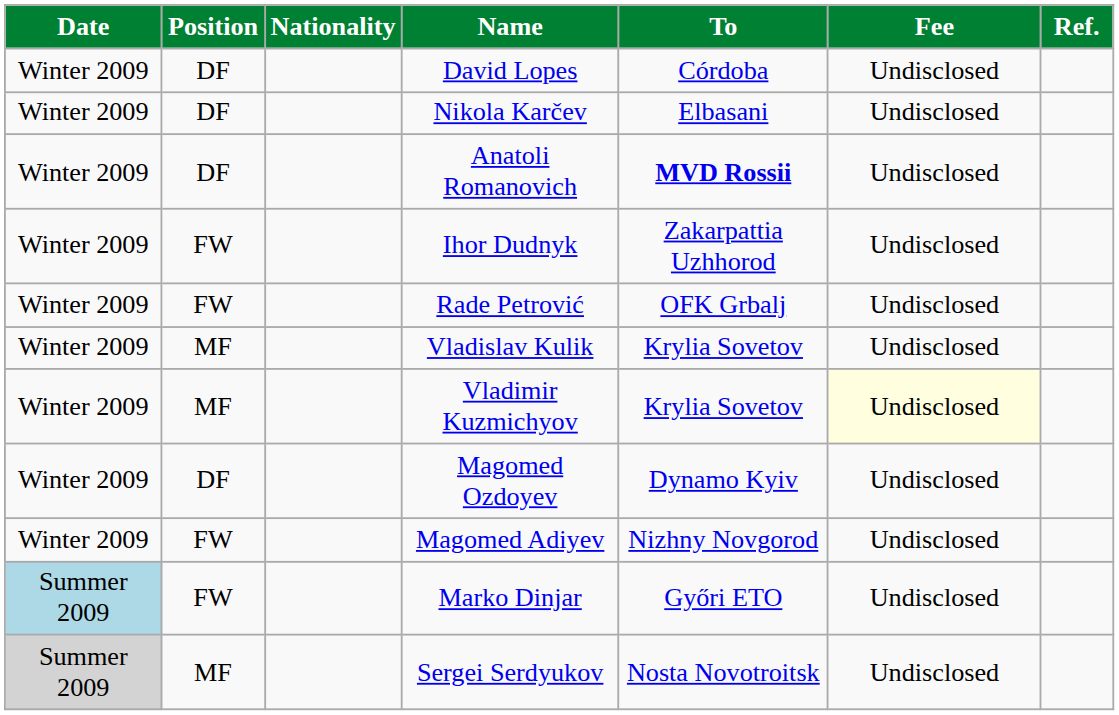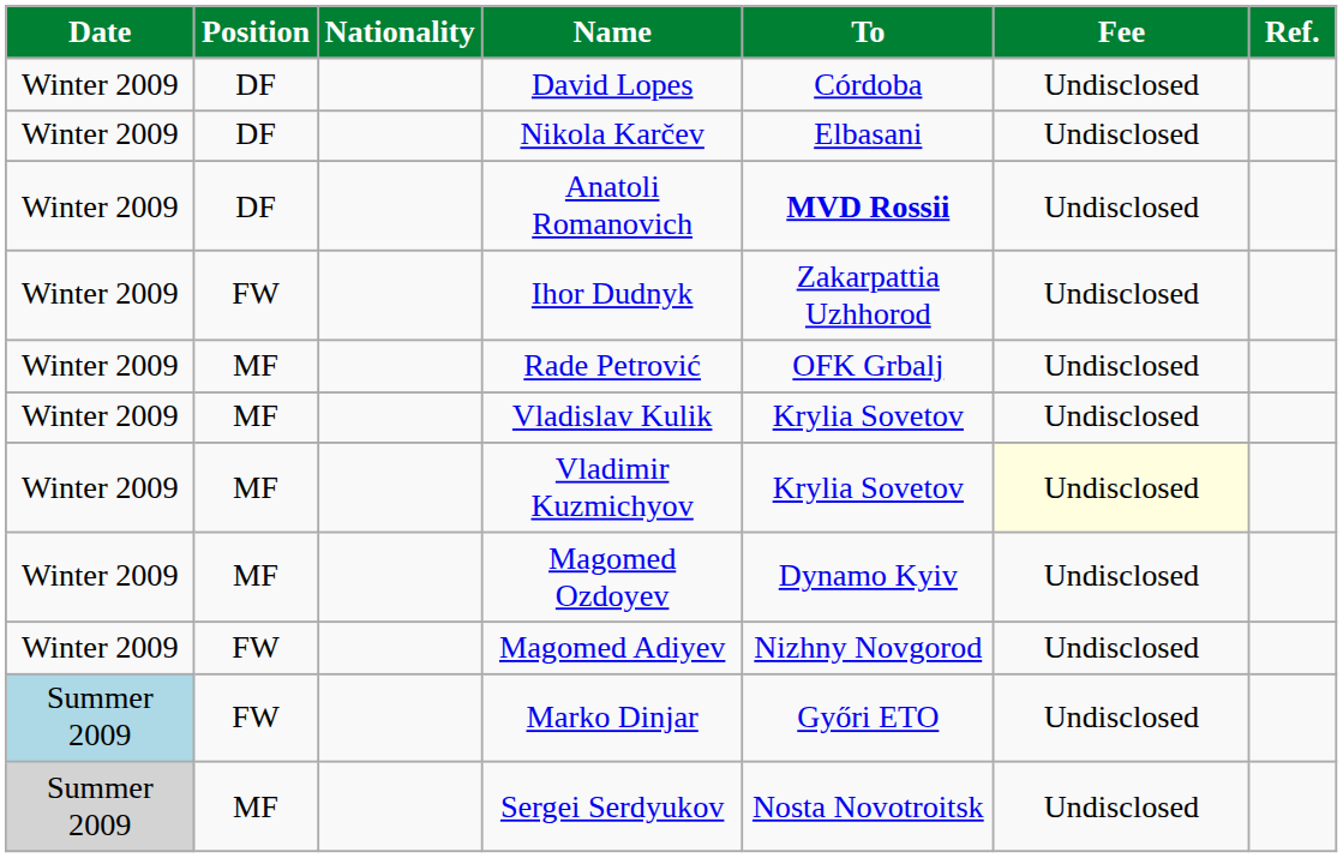 <table class="wikitable"  style="text-align:center; font-size:90%; ">
 <tr>
 <th style="background:#008033; color:white; width:150px;">Date</th>
 <th style="background:#008033; color:white; width:50px;">Position</th>
 <th style="background:#008033; color:white; width:50px;">Nationality</th>
 <th style="background:#008033; color:white; width:200px;">Name</th>
 <th style="background:#008033; color:white; width:200px;">To</th>
 <th style="background:#008033; color:white; width:200px;">Fee</th>
 <th style="background:#008033; color:white; width:50px;">Ref.</th>
 </tr>
 <tr>
 <td>Winter 2009</td>
 <td>DF</td>
 <td></td>
 <td><a href='#'>David Lopes</a></td>
 <td><a href='#'>Córdoba</a></td>
 <td>Undisclosed</td>
 <td></td>
 </tr>
 <tr>
 <td>Winter 2009</td>
 <td>DF</td>
 <td></td>
 <td><a href='#'>Nikola Karčev</a></td>
 <td><a href='#'>Elbasani</a></td>
 <td>Undisclosed</td>
 <td></td>
 </tr>
 <tr>
 <td>Winter 2009</td>
 <td>DF</td>
 <td></td>
 <td><a href='#'>Anatoli Romanovich</a></td>
 <td><strong><a href='#'>MVD Rossii</a></strong></td>
 <td>Undisclosed</td>
 <td></td>
 </tr>
 <tr>
 <td>Winter 2009</td>
 <td>FW</td>
 <td></td>
 <td><a href='#'>Ihor Dudnyk</a></td>
 <td><a href='#'>Zakarpattia Uzhhorod</a></td>
 <td>Undisclosed</td>
 <td></td>
 </tr>
 <tr>
 <td>Winter 2009</td>
-<td>FW</td>
+<td>MF</td>
 <td></td>
 <td><a href='#'>Rade Petrović</a></td>
 <td><a href='#'>OFK Grbalj</a></td>
 <td>Undisclosed</td>
 <td></td>
 </tr>
 <tr>
 <td>Winter 2009</td>
 <td>MF</td>
 <td></td>
 <td><a href='#'>Vladislav Kulik</a></td>
 <td><a href='#'>Krylia Sovetov</a></td>
 <td>Undisclosed</td>
 <td></td>
 </tr>
 <tr>
 <td>Winter 2009</td>
 <td>MF</td>
 <td></td>
 <td><a href='#'>Vladimir Kuzmichyov</a></td>
 <td><a href='#'>Krylia Sovetov</a></td>
 <td style="background: lightyellow;">Undisclosed</td>
 <td></td>
 </tr>
 <tr>
 <td>Winter 2009</td>
-<td>DF</td>
+<td>MF</td>
 <td></td>
 <td><a href='#'>Magomed Ozdoyev</a></td>
 <td><a href='#'>Dynamo Kyiv</a></td>
 <td>Undisclosed</td>
 <td></td>
 </tr>
 <tr>
 <td>Winter 2009</td>
 <td>FW</td>
 <td></td>
 <td><a href='#'>Magomed Adiyev</a></td>
 <td><a href='#'>Nizhny Novgorod</a></td>
 <td>Undisclosed</td>
 <td></td>
 </tr>
 <tr>
 <td style="background: lightblue;">Summer 2009</td>
 <td>FW</td>
 <td></td>
 <td><a href='#'>Marko Dinjar</a></td>
 <td><a href='#'>Győri ETO</a></td>
 <td>Undisclosed</td>
 <td></td>
 </tr>
 <tr>
 <td style="background: lightgrey;">Summer 2009</td>
 <td>MF</td>
 <td></td>
 <td><a href='#'>Sergei Serdyukov</a></td>
 <td><a href='#'>Nosta Novotroitsk</a></td>
 <td>Undisclosed</td>
 <td></td>
 </tr>
 </table>
